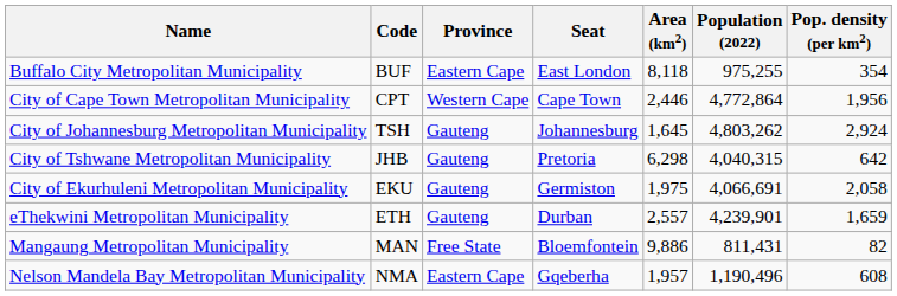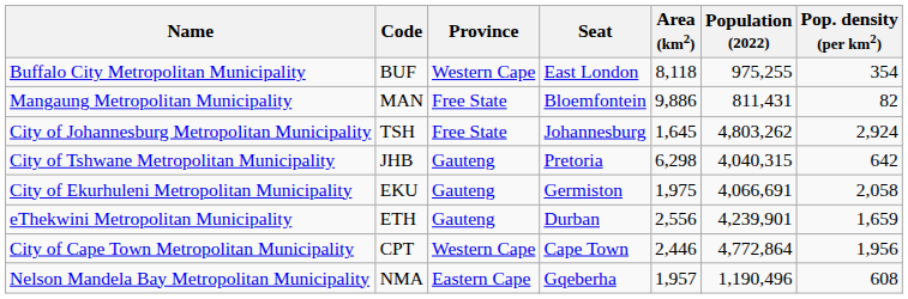 <table class="wikitable sortable">
 <tr>
 <th>Name</th>
 <th>Code</th>
 <th>Province</th>
 <th>Seat</th>
 <th>Area<br><small>(km<sup>2</sup>)</small></th>
 <th>Population<br><small>(2022)</small></th>
 <th>Pop. density<br><small>(per km<sup>2</sup>)</small></th>
 </tr>
 <tr>
 <td><a href='#'>Buffalo City Metropolitan Municipality</a></td>
 <td>BUF</td>
-<td><a href='#'>Eastern Cape</a></td>
+<td><a href='#'>Western Cape</a></td>
 <td><a href='#'>East London</a></td>
 <td style="text-align:right">8,118</td>
 <td style="text-align:right">975,255</td>
 <td style="text-align:right">354</td>
 </tr>
 <tr>
-<td><a href='#'>City of Cape Town Metropolitan Municipality</a></td>
-<td>CPT</td>
-<td><a href='#'>Western Cape</a></td>
-<td><a href='#'>Cape Town</a></td>
-<td style="text-align:right">2,446</td>
-<td style="text-align:right">4,772,864</td>
-<td style="text-align:right">1,956</td>
+<td><a href='#'>Mangaung Metropolitan Municipality</a></td>
+<td>MAN</td>
+<td><a href='#'>Free State</a></td>
+<td><a href='#'>Bloemfontein</a></td>
+<td style="text-align:right">9,886</td>
+<td style="text-align:right">811,431</td>
+<td style="text-align:right">82</td>
 </tr>
 <tr>
 <td><a href='#'>City of Johannesburg Metropolitan Municipality</a></td>
 <td>TSH</td>
-<td><a href='#'>Gauteng</a></td>
+<td><a href='#'>Free State</a></td>
 <td><a href='#'>Johannesburg</a></td>
 <td style="text-align:right">1,645</td>
 <td style="text-align:right">4,803,262</td>
 <td style="text-align:right">2,924</td>
 </tr>
 <tr>
 <td><a href='#'>City of Tshwane Metropolitan Municipality</a></td>
 <td>JHB</td>
 <td><a href='#'>Gauteng</a></td>
 <td><a href='#'>Pretoria</a></td>
 <td style="text-align:right">6,298</td>
 <td style="text-align:right">4,040,315</td>
 <td style="text-align:right">642</td>
 </tr>
 <tr>
 <td><a href='#'>City of Ekurhuleni Metropolitan Municipality</a></td>
 <td>EKU</td>
 <td><a href='#'>Gauteng</a></td>
 <td><a href='#'>Germiston</a></td>
 <td style="text-align:right">1,975</td>
 <td style="text-align:right">4,066,691</td>
 <td style="text-align:right">2,058</td>
 </tr>
 <tr>
 <td><a href='#'>eThekwini Metropolitan Municipality</a></td>
 <td>ETH</td>
 <td><a href='#'>Gauteng</a></td>
 <td><a href='#'>Durban</a></td>
-<td style="text-align:right">2,557</td>
+<td style="text-align:right">2,556</td>
 <td style="text-align:right">4,239,901</td>
 <td style="text-align:right">1,659</td>
 </tr>
 <tr>
-<td><a href='#'>Mangaung Metropolitan Municipality</a></td>
-<td>MAN</td>
-<td><a href='#'>Free State</a></td>
-<td><a href='#'>Bloemfontein</a></td>
-<td style="text-align:right">9,886</td>
-<td style="text-align:right">811,431</td>
-<td style="text-align:right">82</td>
+<td><a href='#'>City of Cape Town Metropolitan Municipality</a></td>
+<td>CPT</td>
+<td><a href='#'>Western Cape</a></td>
+<td><a href='#'>Cape Town</a></td>
+<td style="text-align:right">2,446</td>
+<td style="text-align:right">4,772,864</td>
+<td style="text-align:right">1,956</td>
 </tr>
 <tr>
 <td><a href='#'>Nelson Mandela Bay Metropolitan Municipality</a></td>
 <td>NMA</td>
 <td><a href='#'>Eastern Cape</a></td>
 <td><a href='#'>Gqeberha</a></td>
 <td style="text-align:right">1,957</td>
 <td style="text-align:right">1,190,496</td>
 <td style="text-align:right">608</td>
 </tr>
 </table>
